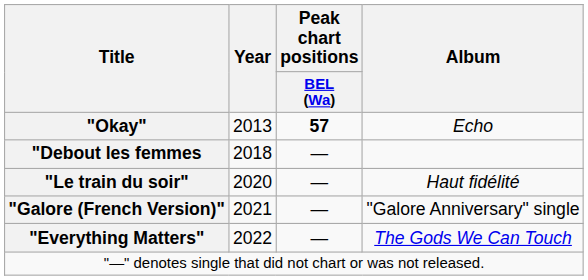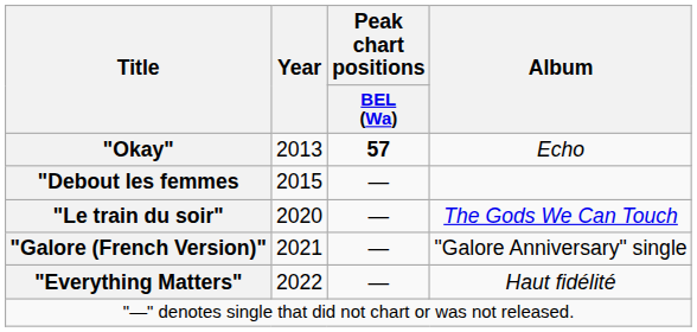 <table class="wikitable plainrowheaders" style="text-align:center;">
 <tr>
 <th rowspan="2" scope="col">Title</th>
 <th rowspan="2" scope="col">Year</th>
 <th colspan="1">Peak chart positions</th>
 <th rowspan="2" scope="col">Album</th>
 </tr>
 <tr>
 <th scope="col" style="width:3em;font-size:85%;"><a href='#'>BEL</a><br>(<a href='#'>Wa</a>)<br></th>
 </tr>
 <tr>
 <th scope="row">"Okay" <br></th>
 <td>2013</td>
 <td><strong>57</strong></td>
 <td><em>Echo</em></td>
 </tr>
 <tr>
 <th scope="row">"Debout les femmes <br></th>
-<td>2018</td>
+<td>2015</td>
 <td>—</td>
 <td></td>
 </tr>
 <tr>
 <th scope="row">"Le train du soir"<br></th>
 <td>2020</td>
 <td>—</td>
-<td><em>Haut fidélité</em></td>
+<td><em><a href='#'>The Gods We Can Touch</a></em></td>
 </tr>
 <tr>
 <th scope="row">"Galore (French Version)"<br></th>
 <td>2021</td>
 <td>—</td>
 <td>"Galore Anniversary" single</td>
 </tr>
 <tr>
 <th scope="row">"Everything Matters" <br></th>
 <td>2022</td>
 <td>—</td>
-<td><em><a href='#'>The Gods We Can Touch</a></em></td>
+<td><em>Haut fidélité</em></td>
 </tr>
 <tr>
 <td colspan="5" style="font-size:85%">"—" denotes single that did not chart or was not released.</td>
 </tr>
 </table>
